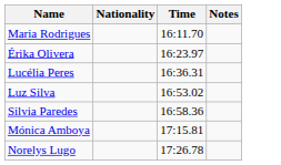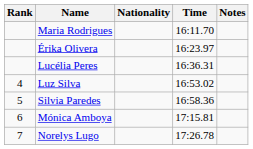 <table class="wikitable sortable" style="text-align:center">
 <tr>
+<th>Rank</th>
 <th>Name</th>
 <th>Nationality</th>
 <th>Time</th>
 <th>Notes</th>
 </tr>
 <tr>
+<td></td>
 <td align=left><a href='#'>Maria Rodrigues</a></td>
 <td align=left></td>
 <td>16:11.70</td>
 <td></td>
 </tr>
 <tr>
+<td></td>
 <td align=left><a href='#'>Érika Olivera</a></td>
 <td align=left></td>
 <td>16:23.97</td>
 <td></td>
 </tr>
 <tr>
+<td></td>
 <td align=left><a href='#'>Lucélia Peres</a></td>
 <td align=left></td>
 <td>16:36.31</td>
 <td></td>
 </tr>
 <tr>
+<td>4</td>
 <td align=left><a href='#'>Luz Silva</a></td>
 <td align=left></td>
 <td>16:53.02</td>
 <td></td>
 </tr>
 <tr>
+<td>5</td>
 <td align=left><a href='#'>Silvia Paredes</a></td>
 <td align=left></td>
 <td>16:58.36</td>
 <td></td>
 </tr>
 <tr>
+<td>6</td>
 <td align=left><a href='#'>Mónica Amboya</a></td>
 <td align=left></td>
 <td>17:15.81</td>
 <td></td>
 </tr>
 <tr>
+<td>7</td>
 <td align=left><a href='#'>Norelys Lugo</a></td>
 <td align=left></td>
 <td>17:26.78</td>
 <td></td>
 </tr>
 </table>
